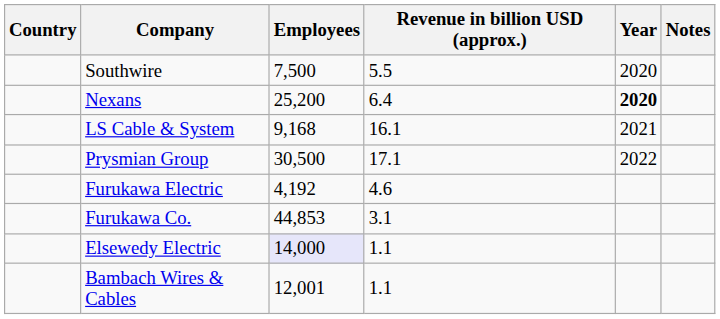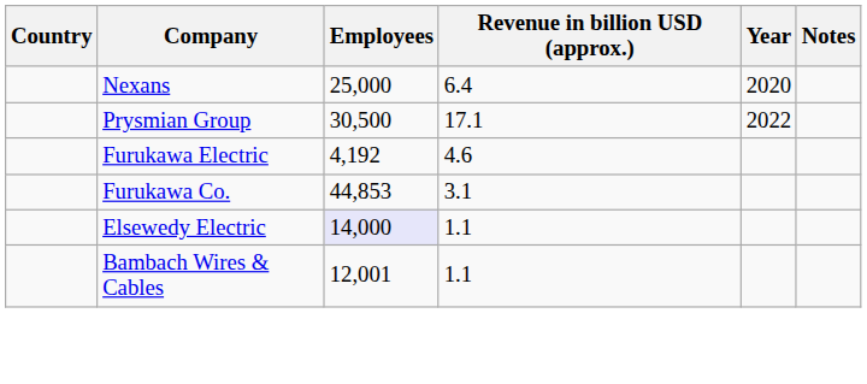 <table class="wikitable sortable">
 <tr>
 <th>Country</th>
 <th>Company</th>
 <th data-sort-type="number">Employees</th>
 <th>Revenue in billion USD (approx.)</th>
 <th>Year</th>
 <th>Notes</th>
 </tr>
 <tr>
 <td></td>
-<td>Southwire</td>
-<td>7,500</td>
-<td>5.5</td>
+<td><a href='#'>Nexans</a></td>
+<td>25,000</td>
+<td>6.4</td>
 <td>2020</td>
-<td></td>
-</tr>
-<tr>
-<td></td>
-<td><a href='#'>Nexans</a></td>
-<td>25,200</td>
-<td>6.4</td>
-<td><strong>2020</strong></td>
-<td></td>
-</tr>
-<tr>
-<td></td>
-<td><a href='#'>LS Cable & System</a></td>
-<td>9,168</td>
-<td>16.1</td>
-<td>2021</td>
 <td></td>
 </tr>
 <tr>
 <td></td>
 <td><a href='#'>Prysmian Group</a></td>
 <td>30,500</td>
 <td>17.1</td>
 <td>2022</td>
 <td></td>
 </tr>
 <tr>
 <td></td>
 <td><a href='#'>Furukawa Electric</a></td>
 <td>4,192</td>
 <td>4.6</td>
 <td></td>
 <td></td>
 </tr>
 <tr>
 <td></td>
 <td><a href='#'>Furukawa Co.</a></td>
 <td>44,853</td>
 <td>3.1</td>
 <td></td>
 <td></td>
 </tr>
 <tr>
 <td></td>
 <td><a href='#'>Elsewedy Electric</a></td>
 <td style="background: lavender;">14,000</td>
 <td>1.1</td>
 <td></td>
 <td></td>
 </tr>
 <tr>
 <td></td>
 <td><a href='#'>Bambach Wires & Cables</a></td>
 <td>12,001</td>
 <td>1.1</td>
 <td></td>
 <td></td>
 </tr>
 </table>
